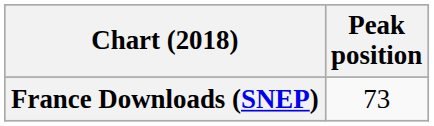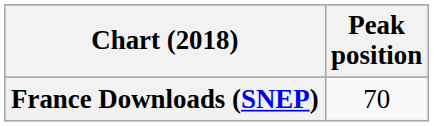 <table class="wikitable sortable plainrowheaders">
 <tr>
 <th>Chart (2018)</th>
 <th>Peak<br>position</th>
 </tr>
 <tr>
 <th scope="row">France Downloads (<a href='#'>SNEP</a>)</th>
-<td align="center">73</td>
+<td align="center">70</td>
 </tr>
 </table>
